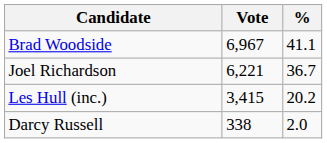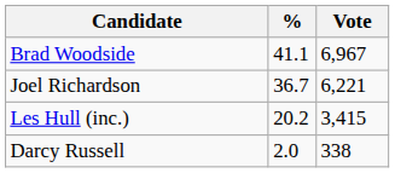 <table class="wikitable">
 <tr>
 <th bgcolor="#DDDDFF" width="200px">Candidate</th>
+<th bgcolor="#DDDDFF" width="30px">%</th>
 <th bgcolor="#DDDDFF" width="50px">Vote</th>
-<th bgcolor="#DDDDFF" width="30px">%</th>
 </tr>
 <tr>
 <td><a href='#'>Brad Woodside</a></td>
+<td>41.1</td>
 <td>6,967</td>
-<td>41.1</td>
 </tr>
 <tr>
 <td>Joel Richardson</td>
+<td>36.7</td>
 <td>6,221</td>
-<td>36.7</td>
 </tr>
 <tr>
 <td><a href='#'>Les Hull</a> (inc.)</td>
+<td>20.2</td>
 <td>3,415</td>
-<td>20.2</td>
 </tr>
 <tr>
 <td>Darcy Russell</td>
+<td>2.0</td>
 <td>338</td>
-<td>2.0</td>
 </tr>
 </table>
